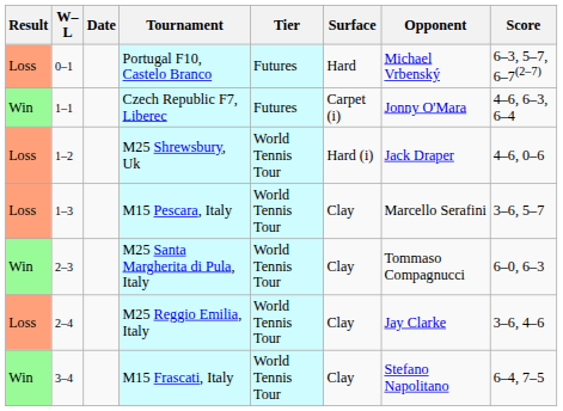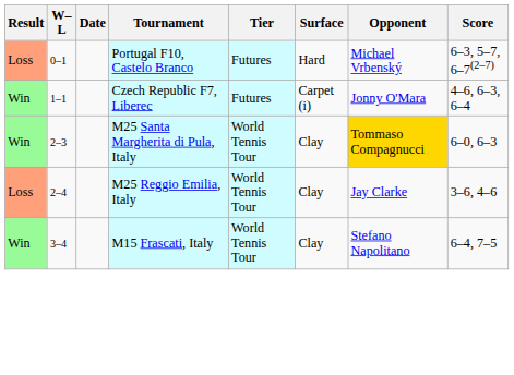 <table class="sortable wikitable">
 <tr>
 <th>Result</th>
 <th class="unsortable">W–L</th>
 <th>Date</th>
 <th>Tournament</th>
 <th>Tier</th>
 <th>Surface</th>
 <th>Opponent</th>
 <th class="unsortable">Score</th>
 </tr>
 <tr>
 <td bgcolor=FFA07A>Loss</td>
 <td><small>0–1</small></td>
 <td></td>
 <td style="background:#cffcff;">Portugal F10, <a href='#'>Castelo Branco</a></td>
 <td style="background:#cffcff;">Futures</td>
 <td>Hard</td>
 <td> <a href='#'>Michael Vrbenský</a></td>
 <td>6–3, 5–7, 6–7<sup>(2–7)</sup></td>
 </tr>
 <tr>
 <td bgcolor=98FB98>Win</td>
 <td><small>1–1</small></td>
 <td></td>
 <td style="background:#cffcff;">Czech Republic F7, <a href='#'>Liberec</a></td>
 <td style="background:#cffcff;">Futures</td>
 <td>Carpet (i)</td>
 <td> <a href='#'>Jonny O'Mara</a></td>
 <td>4–6, 6–3, 6–4</td>
 </tr>
 <tr>
-<td bgcolor=FFA07A>Loss</td>
-<td><small>1–2</small></td>
-<td></td>
-<td style="background:#cffcff;">M25 <a href='#'>Shrewsbury</a>, Uk</td>
-<td style="background:#cffcff;">World Tennis Tour</td>
-<td>Hard (i)</td>
-<td> <a href='#'>Jack Draper</a></td>
-<td>4–6, 0–6</td>
-</tr>
-<tr>
-<td bgcolor=FFA07A>Loss</td>
-<td><small>1–3</small></td>
-<td></td>
-<td style="background:#cffcff;">M15 <a href='#'>Pescara</a>, Italy</td>
-<td style="background:#cffcff;">World Tennis Tour</td>
-<td>Clay</td>
-<td> Marcello Serafini</td>
-<td>3–6, 5–7</td>
-</tr>
-<tr>
 <td bgcolor=98FB98>Win</td>
 <td><small>2–3</small></td>
 <td></td>
 <td style="background:#cffcff;">M25 <a href='#'>Santa Margherita di Pula</a>, Italy</td>
 <td style="background:#cffcff;">World Tennis Tour</td>
 <td>Clay</td>
-<td> Tommaso Compagnucci</td>
+<td style="background: gold;"> Tommaso Compagnucci</td>
 <td>6–0, 6–3</td>
 </tr>
 <tr>
 <td bgcolor=FFA07A>Loss</td>
 <td><small>2–4</small></td>
 <td></td>
 <td style="background:#cffcff;">M25 <a href='#'>Reggio Emilia</a>, Italy</td>
 <td style="background:#cffcff;">World Tennis Tour</td>
 <td>Clay</td>
 <td> <a href='#'>Jay Clarke</a></td>
 <td>3–6, 4–6</td>
 </tr>
 <tr>
 <td bgcolor=98FB98>Win</td>
 <td><small>3–4</small></td>
 <td></td>
 <td style="background:#cffcff;">M15 <a href='#'>Frascati</a>, Italy</td>
 <td style="background:#cffcff;">World Tennis Tour</td>
 <td>Clay</td>
 <td> <a href='#'>Stefano Napolitano</a></td>
 <td>6–4, 7–5</td>
 </tr>
 </table>
